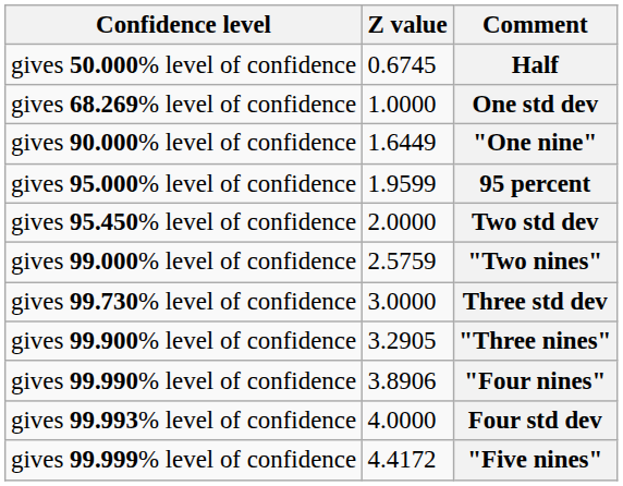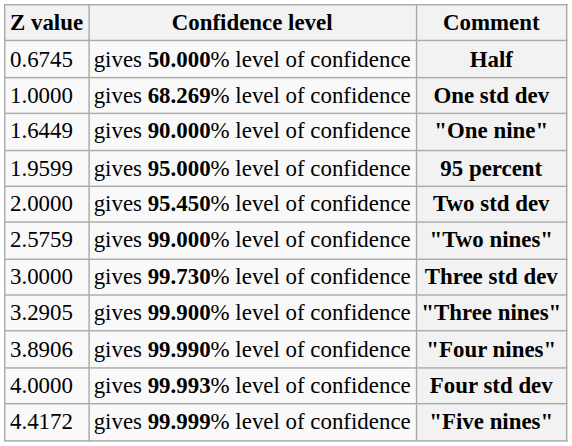 <table class="wikitable">
 <tr>
+<th align="center">Z value</th>
 <th align="center">Confidence level</th>
-<th align="center">Z value</th>
 <th align="center">Comment</th>
 </tr>
 <tr>
+<td>0.6745</td>
 <td>gives <strong>50.000</strong>% level of confidence</td>
-<td>0.6745</td>
 <th align="center">Half</th>
 </tr>
 <tr>
+<td>1.0000</td>
 <td>gives <strong>68.269</strong>% level of confidence</td>
-<td>1.0000</td>
 <th align="center">One std dev</th>
 </tr>
 <tr>
+<td>1.6449</td>
 <td>gives <strong>90.000</strong>% level of confidence</td>
-<td>1.6449</td>
 <th align="center">"One nine"</th>
 </tr>
 <tr>
+<td>1.9599</td>
 <td>gives <strong>95.000</strong>% level of confidence</td>
-<td>1.9599</td>
 <th align="center">95 percent</th>
 </tr>
 <tr>
+<td>2.0000</td>
 <td>gives <strong>95.450</strong>% level of confidence</td>
-<td>2.0000</td>
 <th align="center">Two std dev</th>
 </tr>
 <tr>
+<td>2.5759</td>
 <td>gives <strong>99.000</strong>% level of confidence</td>
-<td>2.5759</td>
 <th align="center">"Two nines"</th>
 </tr>
 <tr>
+<td>3.0000</td>
 <td>gives <strong>99.730</strong>% level of confidence</td>
-<td>3.0000</td>
 <th align="center">Three std dev</th>
 </tr>
 <tr>
+<td>3.2905</td>
 <td>gives <strong>99.900</strong>% level of confidence</td>
-<td>3.2905</td>
 <th align="center">"Three nines"</th>
 </tr>
 <tr>
+<td>3.8906</td>
 <td>gives <strong>99.990</strong>% level of confidence</td>
-<td>3.8906</td>
 <th align="center">"Four nines"</th>
 </tr>
 <tr>
+<td>4.0000</td>
 <td>gives <strong>99.993</strong>% level of confidence</td>
-<td>4.0000</td>
 <th align="center">Four std dev</th>
 </tr>
 <tr>
+<td>4.4172</td>
 <td>gives <strong>99.999</strong>% level of confidence</td>
-<td>4.4172</td>
 <th align="center">"Five nines"</th>
 </tr>
 </table>
